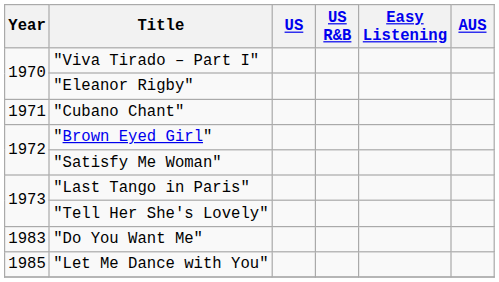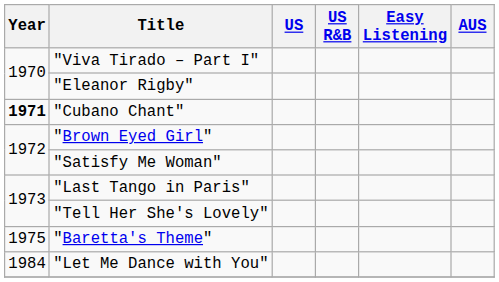 <table class=wikitable>
 <tr>
 <th>Year</th>
 <th>Title</th>
 <th width="30"><a href='#'>US</a></th>
 <th width="30"><a href='#'>US<br>R&B</a></th>
 <th width="30"><a href='#'>Easy Listening</a></th>
 <th width="30"><a href='#'>AUS</a></th>
 </tr>
 <tr>
 <td rowspan="2">1970</td>
 <td>"Viva Tirado – Part I"</td>
 <td></td>
 <td></td>
 <td></td>
 <td></td>
 </tr>
 <tr>
 <td>"Eleanor Rigby"</td>
 <td></td>
 <td></td>
 <td></td>
 <td></td>
 </tr>
 <tr>
-<td rowspan="1">1971</td>
+<td rowspan="1"><strong>1971</strong></td>
 <td>"Cubano Chant"</td>
 <td></td>
 <td></td>
 <td></td>
 <td></td>
 </tr>
 <tr>
 <td rowspan="2">1972</td>
 <td>"<a href='#'>Brown Eyed Girl</a>"</td>
 <td></td>
 <td></td>
 <td></td>
 <td></td>
 </tr>
 <tr>
 <td>"Satisfy Me Woman"</td>
 <td></td>
 <td></td>
 <td></td>
 <td></td>
 </tr>
 <tr>
 <td rowspan="2">1973</td>
 <td>"Last Tango in Paris"</td>
 <td></td>
 <td></td>
 <td></td>
 <td></td>
 </tr>
 <tr>
 <td>"Tell Her She's Lovely"</td>
 <td></td>
 <td></td>
 <td></td>
 <td></td>
 </tr>
 <tr>
-<td rowspan="1">1983</td>
-<td>"Do You Want Me"</td>
+<td rowspan="1">1975</td>
+<td>"<a href='#'>Baretta's Theme</a>"</td>
 <td></td>
 <td></td>
 <td></td>
 <td></td>
 </tr>
 <tr>
-<td rowspan="1">1985</td>
+<td rowspan="1">1984</td>
 <td>"Let Me Dance with You"</td>
 <td></td>
 <td></td>
 <td></td>
 <td></td>
 </tr>
 <tr>
 </tr>
 </table>
